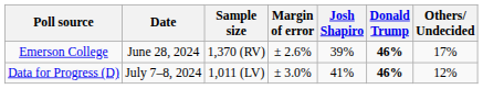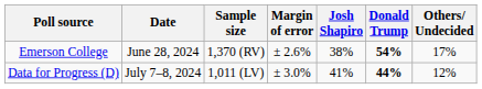 <table class="wikitable sortable mw-datatable" style="text-align:center;font-size:90%;line-height:17px">
 <tr>
 <th>Poll source</th>
 <th>Date</th>
 <th>Sample<br>size</th>
 <th>Margin<br>of error</th>
 <th class="unsortable"><a href='#'>Josh<br>Shapiro</a><br><small></small></th>
 <th class="unsortable"><a href='#'>Donald<br>Trump</a><br><small></small></th>
 <th class="unsortable">Others/<br>Undecided</th>
 </tr>
 <tr>
 <td><a href='#'>Emerson College</a></td>
 <td>June 28, 2024</td>
 <td>1,370 (RV)</td>
 <td>± 2.6%</td>
-<td>39%</td>
-<td><strong>46%</strong></td>
+<td>38%</td>
+<td><strong>54%</strong></td>
 <td>17%</td>
 </tr>
 <tr>
 <td><a href='#'>Data for Progress (D)</a></td>
 <td>July 7–8, 2024</td>
 <td>1,011 (LV)</td>
 <td>± 3.0%</td>
 <td>41%</td>
-<td><strong>46%</strong></td>
+<td><strong>44%</strong></td>
 <td>12%</td>
 </tr>
 </table>
